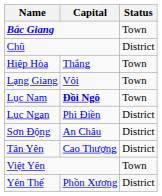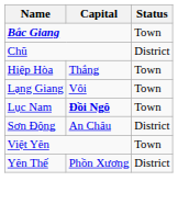 <table class="wikitable sortable">
 <tr>
 <th>Name</th>
 <th>Capital</th>
 <th>Status</th>
 </tr>
 <tr>
 <td colspan="2"><strong><em><a href='#'>Bắc Giang</a></em></strong></td>
 <td>Town</td>
 </tr>
 <tr>
 <td colspan="2"><a href='#'>Chũ</a></td>
 <td>District</td>
 </tr>
 <tr>
 <td><a href='#'>Hiệp Hòa</a></td>
 <td><a href='#'>Thắng</a></td>
 <td>Town</td>
 </tr>
 <tr>
 <td><a href='#'>Lạng Giang</a></td>
 <td><a href='#'>Vôi</a></td>
 <td>Town</td>
 </tr>
 <tr>
 <td><a href='#'>Lục Nam</a></td>
 <td><strong><a href='#'>Đồi Ngô</a></strong></td>
 <td>Town</td>
 </tr>
 <tr>
-<td><a href='#'>Lục Ngạn</a></td>
-<td><a href='#'>Phì Điền</a></td>
-<td>District</td>
-</tr>
-<tr>
 <td><a href='#'>Sơn Động</a></td>
 <td><a href='#'>An Châu</a></td>
-<td>District</td>
-</tr>
-<tr>
-<td><a href='#'>Tân Yên</a></td>
-<td><a href='#'>Cao Thượng</a></td>
 <td>District</td>
 </tr>
 <tr>
 <td colspan="2"><a href='#'>Việt Yên</a></td>
 <td>Town</td>
 </tr>
 <tr>
 <td><a href='#'>Yên Thế</a></td>
 <td><a href='#'>Phồn Xương</a></td>
 <td>District</td>
 </tr>
 </table>
